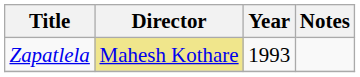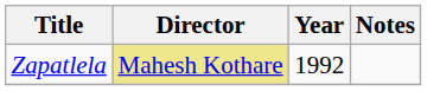 <table class="wikitable">
 <tr>
 <th>Title</th>
 <th>Director</th>
 <th>Year</th>
 <th>Notes</th>
 </tr>
 <tr>
 <td><em><a href='#'>Zapatlela</a></em></td>
 <td style="background: khaki;"><a href='#'>Mahesh Kothare</a></td>
-<td>1993</td>
+<td>1992</td>
 <td></td>
 </tr>
 <tr>
 </tr>
 </table>
